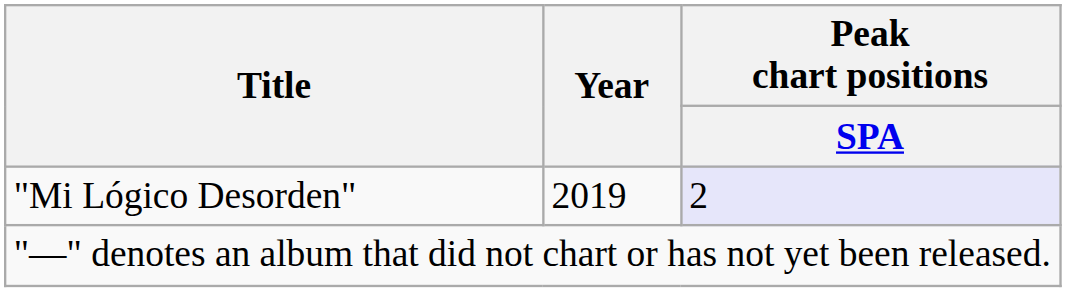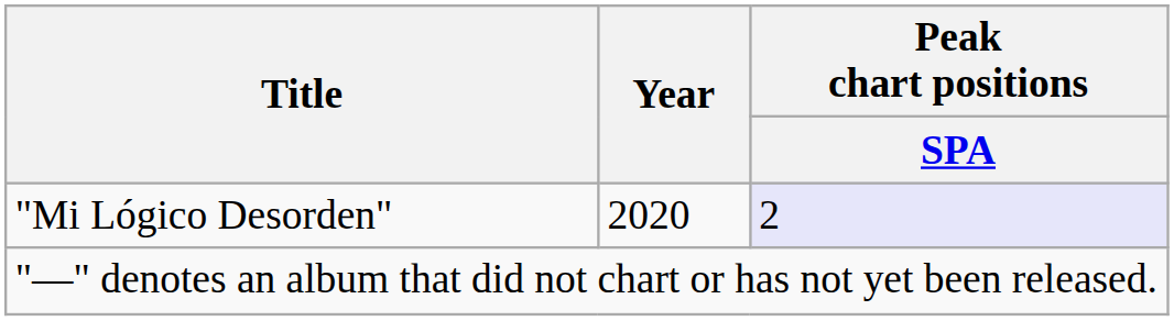 <table class="wikitable">
 <tr>
 <th rowspan="2">Title</th>
 <th rowspan="2">Year</th>
 <th>Peak<br>chart positions</th>
 </tr>
 <tr>
 <th><a href='#'>SPA</a><br></th>
 </tr>
 <tr>
 <td>"Mi Lógico Desorden"</td>
-<td>2019</td>
+<td>2020</td>
 <td style="background: lavender;">2</td>
 </tr>
 <tr>
 <td colspan="3">"—" denotes an album that did not chart or has not yet been released.</td>
 </tr>
 </table>
